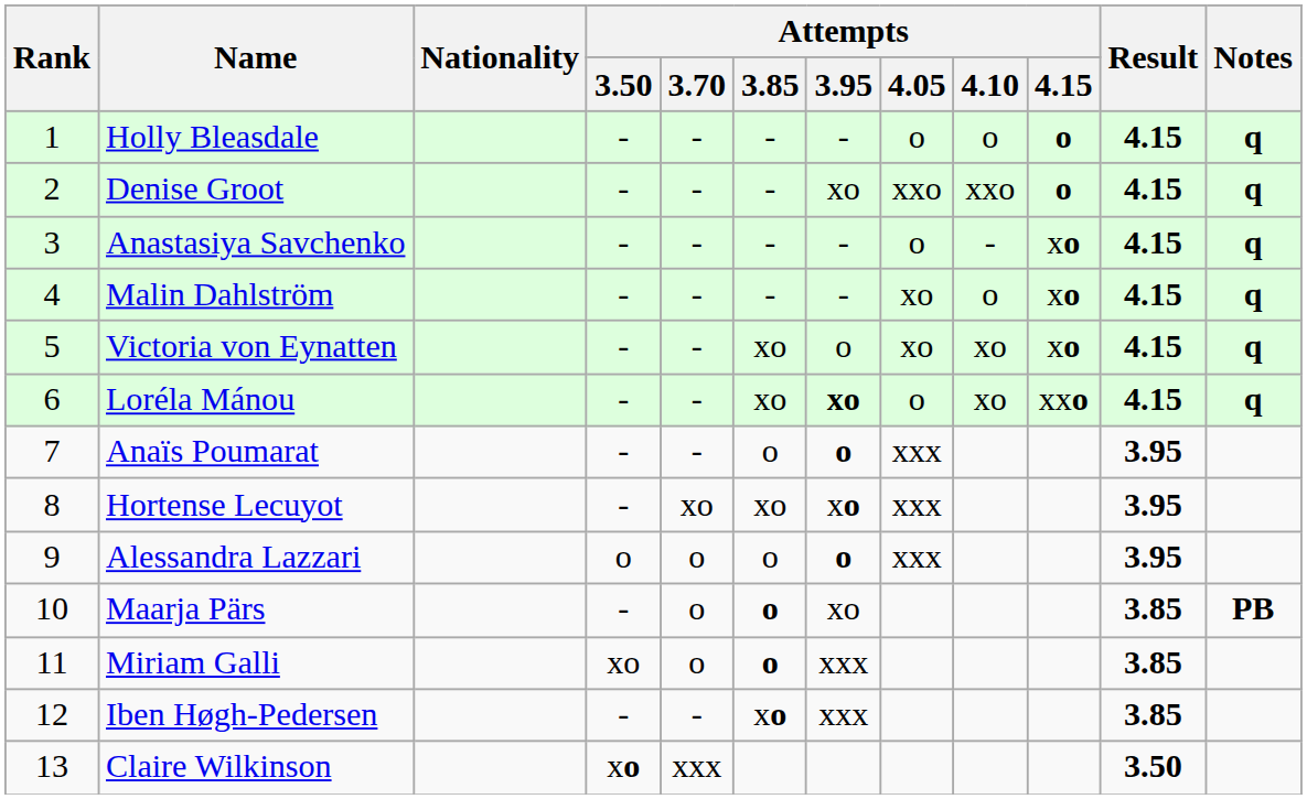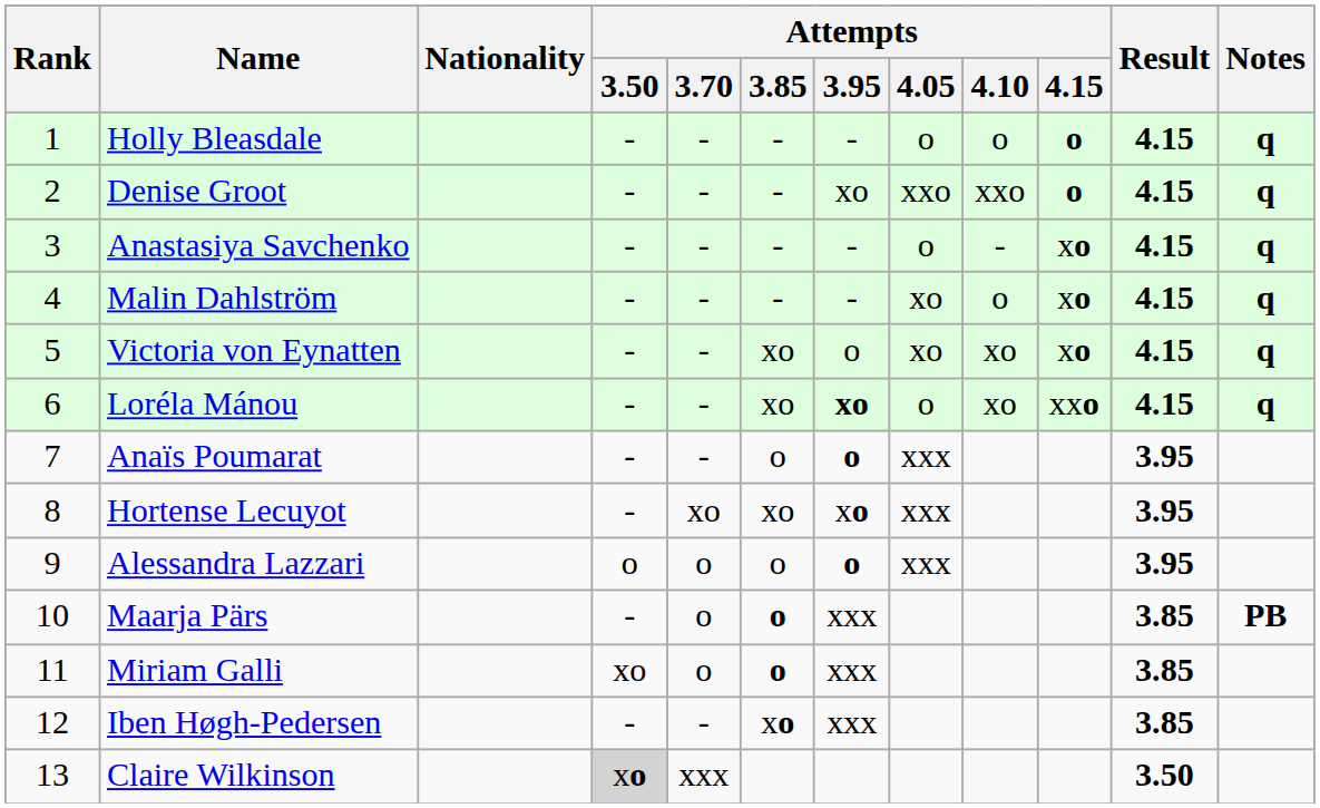 <table class="wikitable sortable" style="text-align:center">
 <tr>
 <th rowspan=2>Rank</th>
 <th rowspan=2>Name</th>
 <th rowspan=2>Nationality</th>
 <th colspan=7>Attempts</th>
 <th rowspan=2>Result</th>
 <th rowspan=2>Notes</th>
 </tr>
 <tr>
 <th>3.50</th>
 <th>3.70</th>
 <th>3.85</th>
 <th>3.95</th>
 <th>4.05</th>
 <th>4.10</th>
 <th>4.15</th>
 </tr>
 <tr bgcolor=ddffdd>
 <td>1</td>
 <td align=left><a href='#'>Holly Bleasdale</a></td>
 <td align=left></td>
 <td>-</td>
 <td>-</td>
 <td>-</td>
 <td>-</td>
 <td>o</td>
 <td>o</td>
 <td><strong>o</strong></td>
 <td><strong>4.15</strong></td>
 <td><strong>q</strong></td>
 </tr>
 <tr bgcolor=ddffdd>
 <td>2</td>
 <td align=left><a href='#'>Denise Groot</a></td>
 <td align=left></td>
 <td>-</td>
 <td>-</td>
 <td>-</td>
 <td>xo</td>
 <td>xxo</td>
 <td>xxo</td>
 <td><strong>o</strong></td>
 <td><strong>4.15</strong></td>
 <td><strong>q</strong></td>
 </tr>
 <tr bgcolor=ddffdd>
 <td>3</td>
 <td align=left><a href='#'>Anastasiya Savchenko</a></td>
 <td align=left></td>
 <td>-</td>
 <td>-</td>
 <td>-</td>
 <td>-</td>
 <td>o</td>
 <td>-</td>
 <td>x<strong>o</strong></td>
 <td><strong>4.15</strong></td>
 <td><strong>q</strong></td>
 </tr>
 <tr bgcolor=ddffdd>
 <td>4</td>
 <td align=left><a href='#'>Malin Dahlström</a></td>
 <td align=left></td>
 <td>-</td>
 <td>-</td>
 <td>-</td>
 <td>-</td>
 <td>xo</td>
 <td>o</td>
 <td>x<strong>o</strong></td>
 <td><strong>4.15</strong></td>
 <td><strong>q</strong></td>
 </tr>
 <tr bgcolor=ddffdd>
 <td>5</td>
 <td align=left><a href='#'>Victoria von Eynatten</a></td>
 <td align=left></td>
 <td>-</td>
 <td>-</td>
 <td>xo</td>
 <td>o</td>
 <td>xo</td>
 <td>xo</td>
 <td>x<strong>o</strong></td>
 <td><strong>4.15</strong></td>
 <td><strong>q</strong></td>
 </tr>
 <tr bgcolor=ddffdd>
 <td>6</td>
 <td align=left><a href='#'>Loréla Mánou</a></td>
 <td align=left></td>
 <td>-</td>
 <td>-</td>
 <td>xo</td>
 <td><strong>xo</strong></td>
 <td>o</td>
 <td>xo</td>
 <td>xx<strong>o</strong></td>
 <td><strong>4.15</strong></td>
 <td><strong>q</strong></td>
 </tr>
 <tr>
 <td>7</td>
 <td align=left><a href='#'>Anaïs Poumarat</a></td>
 <td align=left></td>
 <td>-</td>
 <td>-</td>
 <td>o</td>
 <td><strong>o</strong></td>
 <td>xxx</td>
 <td></td>
 <td></td>
 <td><strong>3.95</strong></td>
 <td></td>
 </tr>
 <tr>
 <td>8</td>
 <td align=left><a href='#'>Hortense Lecuyot</a></td>
 <td align=left></td>
 <td>-</td>
 <td>xo</td>
 <td>xo</td>
 <td>x<strong>o</strong></td>
 <td>xxx</td>
 <td></td>
 <td></td>
 <td><strong>3.95</strong></td>
 <td></td>
 </tr>
 <tr>
 <td>9</td>
 <td align=left><a href='#'>Alessandra Lazzari</a></td>
 <td align=left></td>
 <td>o</td>
 <td>o</td>
 <td>o</td>
 <td><strong>o</strong></td>
 <td>xxx</td>
 <td></td>
 <td></td>
 <td><strong>3.95</strong></td>
 <td></td>
 </tr>
 <tr>
 <td>10</td>
 <td align=left><a href='#'>Maarja Pärs</a></td>
 <td align=left></td>
 <td>-</td>
 <td>o</td>
 <td><strong>o</strong></td>
-<td>xo</td>
+<td>xxx</td>
 <td></td>
 <td></td>
 <td></td>
 <td><strong>3.85</strong></td>
 <td><strong>PB</strong></td>
 </tr>
 <tr>
 <td>11</td>
 <td align=left><a href='#'>Miriam Galli</a></td>
 <td align=left></td>
 <td>xo</td>
 <td>o</td>
 <td><strong>o</strong></td>
 <td>xxx</td>
 <td></td>
 <td></td>
 <td></td>
 <td><strong>3.85</strong></td>
 <td></td>
 </tr>
 <tr>
 <td>12</td>
 <td align=left><a href='#'>Iben Høgh-Pedersen</a></td>
 <td align=left></td>
 <td>-</td>
 <td>-</td>
 <td>x<strong>o</strong></td>
 <td>xxx</td>
 <td></td>
 <td></td>
 <td></td>
 <td><strong>3.85</strong></td>
 <td></td>
 </tr>
 <tr>
 <td>13</td>
 <td align=left><a href='#'>Claire Wilkinson</a></td>
 <td align=left></td>
-<td>x<strong>o</strong></td>
+<td style="background: lightgrey;">x<strong>o</strong></td>
 <td>xxx</td>
 <td></td>
 <td></td>
 <td></td>
 <td></td>
 <td></td>
 <td><strong>3.50</strong></td>
 <td></td>
 </tr>
 </table>
